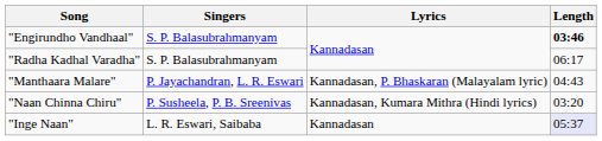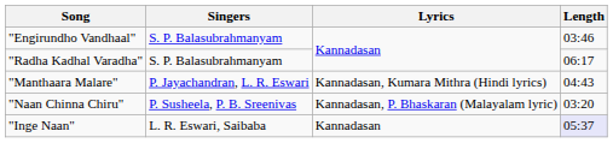 <table class="wikitable" style="font-size:95%;">
 <tr>
 <th>Song</th>
 <th>Singers</th>
 <th>Lyrics</th>
 <th>Length</th>
 </tr>
 <tr>
 <td>"Engirundho Vandhaal"</td>
 <td><a href='#'>S. P. Balasubrahmanyam</a></td>
 <td rowspan=2><a href='#'>Kannadasan</a></td>
-<td><strong>03:46</strong></td>
+<td>03:46</td>
 </tr>
 <tr>
 <td>"Radha Kadhal Varadha"</td>
 <td>S. P. Balasubrahmanyam</td>
 <td>06:17</td>
 </tr>
 <tr>
 <td>"Manthaara Malare"</td>
 <td><a href='#'>P. Jayachandran</a>, <a href='#'>L. R. Eswari</a></td>
-<td>Kannadasan, <a href='#'>P. Bhaskaran</a> (Malayalam lyric)</td>
+<td>Kannadasan, Kumara Mithra (Hindi lyrics)</td>
 <td>04:43</td>
 </tr>
 <tr>
 <td>"Naan Chinna Chiru"</td>
 <td><a href='#'>P. Susheela</a>, <a href='#'>P. B. Sreenivas</a></td>
-<td>Kannadasan, Kumara Mithra (Hindi lyrics)</td>
+<td>Kannadasan, <a href='#'>P. Bhaskaran</a> (Malayalam lyric)</td>
 <td>03:20</td>
 </tr>
 <tr>
 <td>"Inge Naan"</td>
 <td>L. R. Eswari, Saibaba</td>
 <td>Kannadasan</td>
 <td style="background: lavender;">05:37</td>
 </tr>
 </table>
